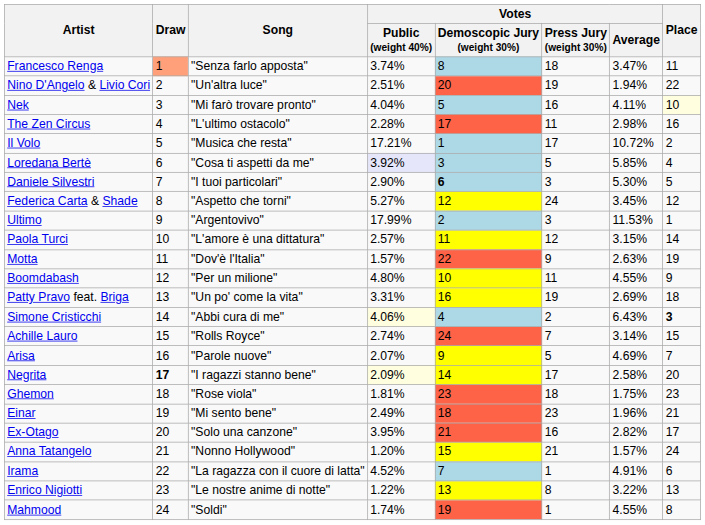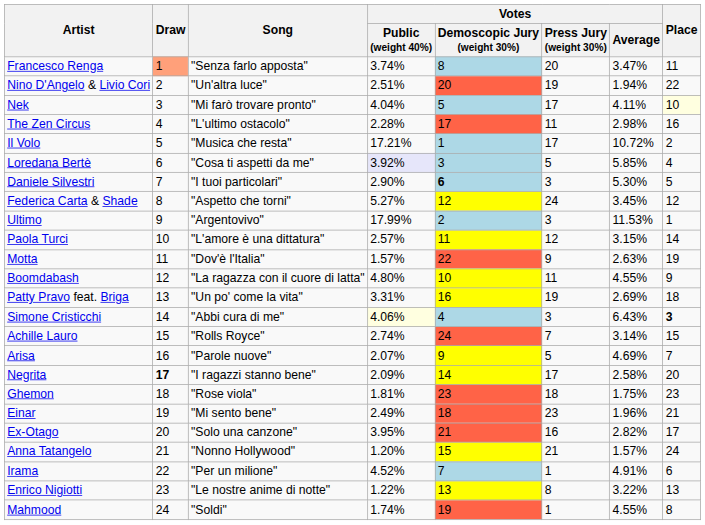 <table class="wikitable sortable">
 <tr>
 <th rowspan="2">Artist</th>
 <th rowspan="2">Draw</th>
 <th rowspan="2">Song</th>
 <th colspan="4" class="unsortable">Votes</th>
 <th rowspan="2">Place</th>
 </tr>
 <tr>
 <th>Public<br><small>(weight 40%)</small></th>
 <th>Demoscopic Jury<br><small>(weight 30%)</small></th>
 <th>Press Jury<br><small>(weight 30%)</small></th>
 <th>Average</th>
 </tr>
 <tr>
 <td><a href='#'>Francesco Renga</a></td>
 <td style="background: lightsalmon;">1</td>
 <td>"Senza farlo apposta"</td>
 <td>3.74%</td>
 <td style="background:lightblue">8</td>
-<td>18</td>
+<td>20</td>
 <td>3.47%</td>
 <td>11</td>
 </tr>
 <tr>
 <td><a href='#'>Nino D'Angelo</a> & <a href='#'>Livio Cori</a></td>
 <td>2</td>
 <td>"Un'altra luce"</td>
 <td>2.51%</td>
 <td style="background:tomato">20</td>
 <td>19</td>
 <td>1.94%</td>
 <td>22</td>
 </tr>
 <tr>
 <td><a href='#'>Nek</a></td>
 <td>3</td>
 <td>"Mi farò trovare pronto"</td>
 <td>4.04%</td>
 <td style="background:lightblue">5</td>
-<td>16</td>
+<td>17</td>
 <td>4.11%</td>
 <td style="background: lightyellow;">10</td>
 </tr>
 <tr>
 <td><a href='#'>The Zen Circus</a></td>
 <td>4</td>
 <td>"L'ultimo ostacolo"</td>
 <td>2.28%</td>
 <td style="background:tomato">17</td>
 <td>11</td>
 <td>2.98%</td>
 <td>16</td>
 </tr>
 <tr>
 <td><a href='#'>Il Volo</a></td>
 <td>5</td>
 <td>"Musica che resta"</td>
 <td>17.21%</td>
 <td style="background:lightblue">1</td>
 <td>17</td>
 <td>10.72%</td>
 <td>2</td>
 </tr>
 <tr>
 <td><a href='#'>Loredana Bertè</a></td>
 <td>6</td>
 <td>"Cosa ti aspetti da me"</td>
 <td style="background: lavender;">3.92%</td>
 <td style="background:lightblue">3</td>
 <td>5</td>
 <td>5.85%</td>
 <td>4</td>
 </tr>
 <tr>
 <td><a href='#'>Daniele Silvestri</a></td>
 <td>7</td>
 <td>"I tuoi particolari"</td>
 <td>2.90%</td>
 <td style="background:lightblue"><strong>6</strong></td>
 <td>3</td>
 <td>5.30%</td>
 <td>5</td>
 </tr>
 <tr>
 <td><a href='#'>Federica Carta</a> & <a href='#'>Shade</a></td>
 <td>8</td>
 <td>"Aspetto che torni"</td>
 <td>5.27%</td>
 <td style="background:yellow">12</td>
 <td>24</td>
 <td>3.45%</td>
 <td>12</td>
 </tr>
 <tr>
 <td><a href='#'>Ultimo</a></td>
 <td>9</td>
 <td>"Argentovivo"</td>
 <td>17.99%</td>
 <td style="background:lightblue">2</td>
 <td>3</td>
 <td>11.53%</td>
 <td>1</td>
 </tr>
 <tr>
 <td><a href='#'>Paola Turci</a></td>
 <td>10</td>
 <td>"L'amore è una dittatura"</td>
 <td>2.57%</td>
 <td style="background:yellow">11</td>
 <td>12</td>
 <td>3.15%</td>
 <td>14</td>
 </tr>
 <tr>
 <td><a href='#'>Motta</a></td>
 <td>11</td>
 <td>"Dov'è l'Italia"</td>
 <td>1.57%</td>
 <td style="background:tomato">22</td>
 <td>9</td>
 <td>2.63%</td>
 <td>19</td>
 </tr>
 <tr>
 <td><a href='#'>Boomdabash</a></td>
 <td>12</td>
-<td>"Per un milione"</td>
+<td>"La ragazza con il cuore di latta"</td>
 <td>4.80%</td>
 <td style="background:yellow">10</td>
 <td>11</td>
 <td>4.55%</td>
 <td>9</td>
 </tr>
 <tr>
 <td><a href='#'>Patty Pravo</a> feat. <a href='#'>Briga</a></td>
 <td>13</td>
 <td>"Un po' come la vita"</td>
 <td>3.31%</td>
 <td style="background:yellow">16</td>
 <td>19</td>
 <td>2.69%</td>
 <td>18</td>
 </tr>
 <tr>
 <td><a href='#'>Simone Cristicchi</a></td>
 <td>14</td>
 <td>"Abbi cura di me"</td>
 <td style="background: lightyellow;">4.06%</td>
 <td style="background:lightblue">4</td>
-<td>2</td>
+<td>3</td>
 <td>6.43%</td>
 <td><strong>3</strong></td>
 </tr>
 <tr>
 <td><a href='#'>Achille Lauro</a></td>
 <td>15</td>
 <td>"Rolls Royce"</td>
 <td>2.74%</td>
 <td style="background:tomato">24</td>
 <td>7</td>
 <td>3.14%</td>
 <td>15</td>
 </tr>
 <tr>
 <td><a href='#'>Arisa</a></td>
 <td>16</td>
 <td>"Parole nuove"</td>
 <td>2.07%</td>
 <td style="background:yellow">9</td>
 <td>5</td>
 <td>4.69%</td>
 <td>7</td>
 </tr>
 <tr>
 <td><a href='#'>Negrita</a></td>
 <td><strong>17</strong></td>
 <td>"I ragazzi stanno bene"</td>
-<td style="background: lightyellow;">2.09%</td>
+<td>2.09%</td>
 <td style="background:yellow">14</td>
 <td>17</td>
 <td>2.58%</td>
 <td>20</td>
 </tr>
 <tr>
 <td><a href='#'>Ghemon</a></td>
 <td>18</td>
 <td>"Rose viola"</td>
 <td>1.81%</td>
 <td style="background:tomato">23</td>
 <td>18</td>
 <td>1.75%</td>
 <td>23</td>
 </tr>
 <tr>
 <td><a href='#'>Einar</a></td>
 <td>19</td>
 <td>"Mi sento bene"</td>
 <td>2.49%</td>
 <td style="background:tomato">18</td>
 <td>23</td>
 <td>1.96%</td>
 <td>21</td>
 </tr>
 <tr>
 <td><a href='#'>Ex-Otago</a></td>
 <td>20</td>
 <td>"Solo una canzone"</td>
 <td>3.95%</td>
 <td style="background:tomato">21</td>
 <td>16</td>
 <td>2.82%</td>
 <td>17</td>
 </tr>
 <tr>
 <td><a href='#'>Anna Tatangelo</a></td>
 <td>21</td>
 <td>"Nonno Hollywood"</td>
 <td>1.20%</td>
 <td style="background:yellow">15</td>
 <td>21</td>
 <td>1.57%</td>
 <td>24</td>
 </tr>
 <tr>
 <td><a href='#'>Irama</a></td>
 <td>22</td>
-<td>"La ragazza con il cuore di latta"</td>
+<td>"Per un milione"</td>
 <td>4.52%</td>
 <td style="background:lightblue">7</td>
 <td>1</td>
 <td>4.91%</td>
 <td>6</td>
 </tr>
 <tr>
 <td><a href='#'>Enrico Nigiotti</a></td>
 <td>23</td>
 <td>"Le nostre anime di notte"</td>
 <td>1.22%</td>
 <td style="background:yellow">13</td>
 <td>8</td>
 <td>3.22%</td>
 <td>13</td>
 </tr>
 <tr>
 <td><a href='#'>Mahmood</a></td>
 <td>24</td>
 <td>"Soldi"</td>
 <td>1.74%</td>
 <td style="background:tomato">19</td>
 <td>1</td>
 <td>4.55%</td>
 <td>8</td>
 </tr>
 </table>
